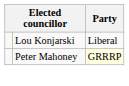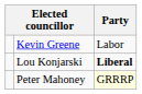 <table class="wikitable" style="float:right;clear:right;width:30%">
 <tr>
 <th colspan="2">Elected councillor</th>
 <th>Party</th>
 </tr>
 <tr>
 <td> </td>
+<td><a href='#'>Kevin Greene</a></td>
+<td>Labor</td>
+</tr>
+<tr>
+<td> </td>
 <td>Lou Konjarski</td>
-<td>Liberal</td>
+<td><strong>Liberal</strong></td>
 </tr>
 <tr>
 <td> </td>
 <td>Peter Mahoney</td>
 <td style="background: lightyellow;">GRRRP</td>
 </tr>
 </table>
